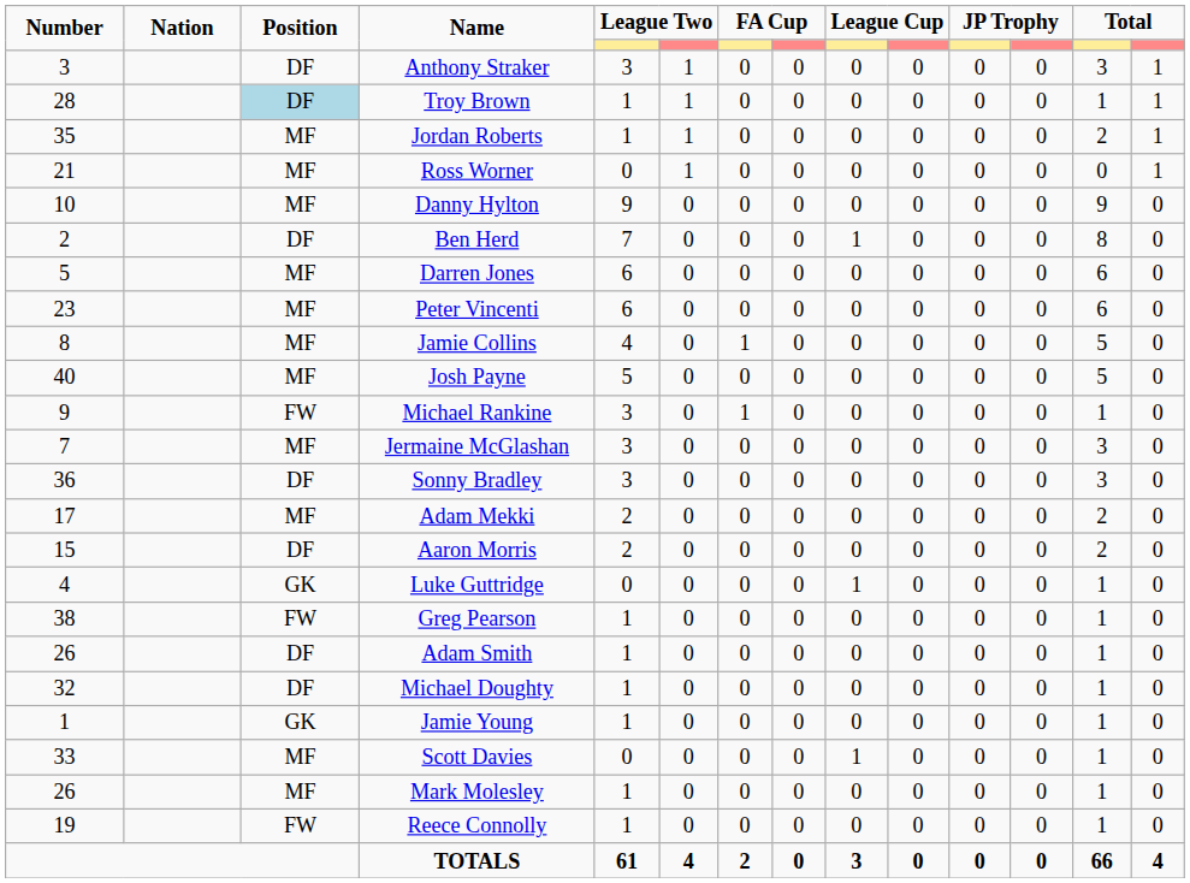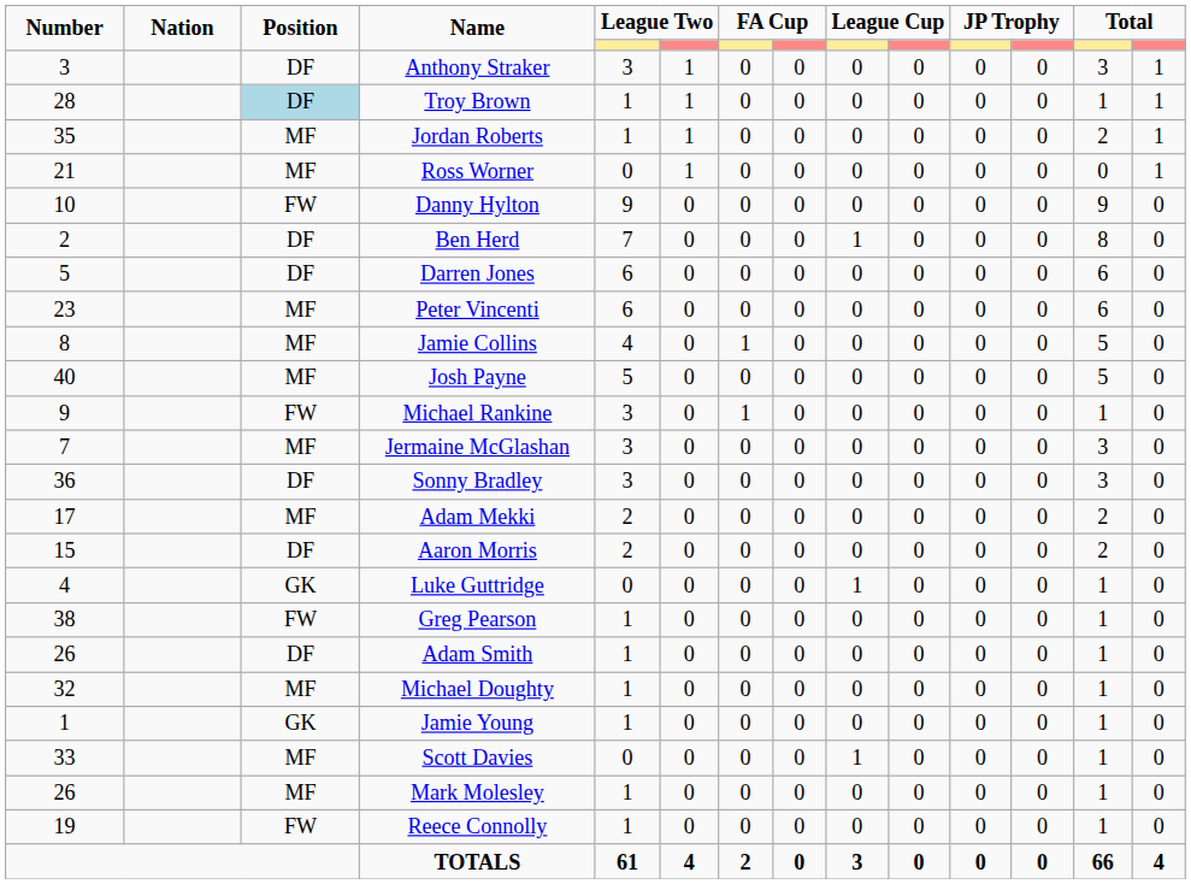 <table class="wikitable" style="text-align:center;">
 <tr style="text-align:center;">
 <td rowspan="2"  style="width:10%; "><strong>Number</strong></td>
 <td rowspan="2"  style="width:10%; "><strong>Nation</strong></td>
 <td rowspan="2"  style="width:10%; "><strong>Position</strong></td>
 <td rowspan="2"  style="width:20%; "><strong>Name</strong></td>
 <td colspan="2"><strong>League Two</strong></td>
 <td colspan="2"><strong>FA Cup</strong></td>
 <td colspan="2"><strong>League Cup</strong></td>
 <td colspan="2"><strong>JP Trophy</strong></td>
 <td colspan="2"><strong>Total</strong></td>
 </tr>
 <tr>
 <th style="width:60px; background:#fe9;"></th>
 <th style="width:60px; background:#ff8888;"></th>
 <th style="width:60px; background:#fe9;"></th>
 <th style="width:60px; background:#ff8888;"></th>
 <th style="width:60px; background:#fe9;"></th>
 <th style="width:60px; background:#ff8888;"></th>
 <th style="width:60px; background:#fe9;"></th>
 <th style="width:60px; background:#ff8888;"></th>
 <th style="width:60px; background:#fe9;"></th>
 <th style="width:60px; background:#ff8888;"></th>
 </tr>
 <tr>
 <td>3</td>
 <td></td>
 <td>DF</td>
 <td><a href='#'>Anthony Straker</a></td>
 <td>3</td>
 <td>1</td>
 <td>0</td>
 <td>0</td>
 <td>0</td>
 <td>0</td>
 <td>0</td>
 <td>0</td>
 <td>3</td>
 <td>1</td>
 </tr>
 <tr>
 <td>28</td>
 <td></td>
 <td style="background: lightblue;">DF</td>
 <td><a href='#'>Troy Brown</a></td>
 <td>1</td>
 <td>1</td>
 <td>0</td>
 <td>0</td>
 <td>0</td>
 <td>0</td>
 <td>0</td>
 <td>0</td>
 <td>1</td>
 <td>1</td>
 </tr>
 <tr>
 <td>35</td>
 <td></td>
 <td>MF</td>
 <td><a href='#'>Jordan Roberts</a></td>
 <td>1</td>
 <td>1</td>
 <td>0</td>
 <td>0</td>
 <td>0</td>
 <td>0</td>
 <td>0</td>
 <td>0</td>
 <td>2</td>
 <td>1</td>
 </tr>
 <tr>
 <td>21</td>
 <td></td>
 <td>MF</td>
 <td><a href='#'>Ross Worner</a></td>
 <td>0</td>
 <td>1</td>
 <td>0</td>
 <td>0</td>
 <td>0</td>
 <td>0</td>
 <td>0</td>
 <td>0</td>
 <td>0</td>
 <td>1</td>
 </tr>
 <tr>
 <td>10</td>
 <td></td>
-<td>MF</td>
+<td>FW</td>
 <td><a href='#'>Danny Hylton</a></td>
 <td>9</td>
 <td>0</td>
 <td>0</td>
 <td>0</td>
 <td>0</td>
 <td>0</td>
 <td>0</td>
 <td>0</td>
 <td>9</td>
 <td>0</td>
 </tr>
 <tr>
 <td>2</td>
 <td></td>
 <td>DF</td>
 <td><a href='#'>Ben Herd</a></td>
 <td>7</td>
 <td>0</td>
 <td>0</td>
 <td>0</td>
 <td>1</td>
 <td>0</td>
 <td>0</td>
 <td>0</td>
 <td>8</td>
 <td>0</td>
 </tr>
 <tr>
 <td>5</td>
 <td></td>
-<td>MF</td>
+<td>DF</td>
 <td><a href='#'>Darren Jones</a></td>
 <td>6</td>
 <td>0</td>
 <td>0</td>
 <td>0</td>
 <td>0</td>
 <td>0</td>
 <td>0</td>
 <td>0</td>
 <td>6</td>
 <td>0</td>
 </tr>
 <tr>
 <td>23</td>
 <td></td>
 <td>MF</td>
 <td><a href='#'>Peter Vincenti</a></td>
 <td>6</td>
 <td>0</td>
 <td>0</td>
 <td>0</td>
 <td>0</td>
 <td>0</td>
 <td>0</td>
 <td>0</td>
 <td>6</td>
 <td>0</td>
 </tr>
 <tr>
 <td>8</td>
 <td></td>
 <td>MF</td>
 <td><a href='#'>Jamie Collins</a></td>
 <td>4</td>
 <td>0</td>
 <td>1</td>
 <td>0</td>
 <td>0</td>
 <td>0</td>
 <td>0</td>
 <td>0</td>
 <td>5</td>
 <td>0</td>
 </tr>
 <tr>
 <td>40</td>
 <td></td>
 <td>MF</td>
 <td><a href='#'>Josh Payne</a></td>
 <td>5</td>
 <td>0</td>
 <td>0</td>
 <td>0</td>
 <td>0</td>
 <td>0</td>
 <td>0</td>
 <td>0</td>
 <td>5</td>
 <td>0</td>
 </tr>
 <tr>
 <td>9</td>
 <td></td>
 <td>FW</td>
 <td><a href='#'>Michael Rankine</a></td>
 <td>3</td>
 <td>0</td>
 <td>1</td>
 <td>0</td>
 <td>0</td>
 <td>0</td>
 <td>0</td>
 <td>0</td>
 <td>1</td>
 <td>0</td>
 </tr>
 <tr>
 <td>7</td>
 <td></td>
 <td>MF</td>
 <td><a href='#'>Jermaine McGlashan</a></td>
 <td>3</td>
 <td>0</td>
 <td>0</td>
 <td>0</td>
 <td>0</td>
 <td>0</td>
 <td>0</td>
 <td>0</td>
 <td>3</td>
 <td>0</td>
 </tr>
 <tr>
 <td>36</td>
 <td></td>
 <td>DF</td>
 <td><a href='#'>Sonny Bradley</a></td>
 <td>3</td>
 <td>0</td>
 <td>0</td>
 <td>0</td>
 <td>0</td>
 <td>0</td>
 <td>0</td>
 <td>0</td>
 <td>3</td>
 <td>0</td>
 </tr>
 <tr>
 <td>17</td>
 <td></td>
 <td>MF</td>
 <td><a href='#'>Adam Mekki</a></td>
 <td>2</td>
 <td>0</td>
 <td>0</td>
 <td>0</td>
 <td>0</td>
 <td>0</td>
 <td>0</td>
 <td>0</td>
 <td>2</td>
 <td>0</td>
 </tr>
 <tr>
 <td>15</td>
 <td></td>
 <td>DF</td>
 <td><a href='#'>Aaron Morris</a></td>
 <td>2</td>
 <td>0</td>
 <td>0</td>
 <td>0</td>
 <td>0</td>
 <td>0</td>
 <td>0</td>
 <td>0</td>
 <td>2</td>
 <td>0</td>
 </tr>
 <tr>
 <td>4</td>
 <td></td>
 <td>GK</td>
 <td><a href='#'>Luke Guttridge</a></td>
 <td>0</td>
 <td>0</td>
 <td>0</td>
 <td>0</td>
 <td>1</td>
 <td>0</td>
 <td>0</td>
 <td>0</td>
 <td>1</td>
 <td>0</td>
 </tr>
 <tr>
 <td>38</td>
 <td></td>
 <td>FW</td>
 <td><a href='#'>Greg Pearson</a></td>
 <td>1</td>
 <td>0</td>
 <td>0</td>
 <td>0</td>
 <td>0</td>
 <td>0</td>
 <td>0</td>
 <td>0</td>
 <td>1</td>
 <td>0</td>
 </tr>
 <tr>
 <td>26</td>
 <td></td>
 <td>DF</td>
 <td><a href='#'>Adam Smith</a></td>
 <td>1</td>
 <td>0</td>
 <td>0</td>
 <td>0</td>
 <td>0</td>
 <td>0</td>
 <td>0</td>
 <td>0</td>
 <td>1</td>
 <td>0</td>
 </tr>
 <tr>
 <td>32</td>
 <td></td>
-<td>DF</td>
+<td>MF</td>
 <td><a href='#'>Michael Doughty</a></td>
 <td>1</td>
 <td>0</td>
 <td>0</td>
 <td>0</td>
 <td>0</td>
 <td>0</td>
 <td>0</td>
 <td>0</td>
 <td>1</td>
 <td>0</td>
 </tr>
 <tr>
 <td>1</td>
 <td></td>
 <td>GK</td>
 <td><a href='#'>Jamie Young</a></td>
 <td>1</td>
 <td>0</td>
 <td>0</td>
 <td>0</td>
 <td>0</td>
 <td>0</td>
 <td>0</td>
 <td>0</td>
 <td>1</td>
 <td>0</td>
 </tr>
 <tr>
 <td>33</td>
 <td></td>
 <td>MF</td>
 <td><a href='#'>Scott Davies</a></td>
 <td>0</td>
 <td>0</td>
 <td>0</td>
 <td>0</td>
 <td>1</td>
 <td>0</td>
 <td>0</td>
 <td>0</td>
 <td>1</td>
 <td>0</td>
 </tr>
 <tr>
 <td>26</td>
 <td></td>
 <td>MF</td>
 <td><a href='#'>Mark Molesley</a></td>
 <td>1</td>
 <td>0</td>
 <td>0</td>
 <td>0</td>
 <td>0</td>
 <td>0</td>
 <td>0</td>
 <td>0</td>
 <td>1</td>
 <td>0</td>
 </tr>
 <tr>
 <td>19</td>
 <td></td>
 <td>FW</td>
 <td><a href='#'>Reece Connolly</a></td>
 <td>1</td>
 <td>0</td>
 <td>0</td>
 <td>0</td>
 <td>0</td>
 <td>0</td>
 <td>0</td>
 <td>0</td>
 <td>1</td>
 <td>0</td>
 </tr>
 <tr>
 <td colspan="3"></td>
 <td><strong>TOTALS</strong></td>
 <td><strong>61</strong></td>
 <td><strong>4</strong></td>
 <td><strong>2</strong></td>
 <td><strong>0</strong></td>
 <td><strong>3</strong></td>
 <td><strong>0</strong></td>
 <td><strong>0</strong></td>
 <td><strong>0</strong></td>
 <td><strong>66</strong></td>
 <td><strong>4</strong></td>
 </tr>
 </table>
